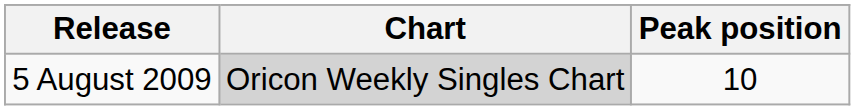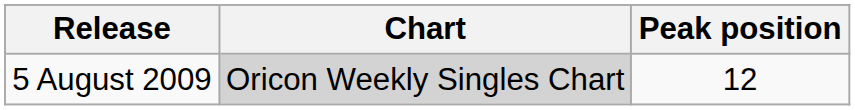 <table class="wikitable">
 <tr>
 <th>Release</th>
 <th>Chart</th>
 <th>Peak position</th>
 </tr>
 <tr>
 <td>5 August 2009</td>
 <td style="background: lightgrey;">Oricon Weekly Singles Chart</td>
-<td align="center">10</td>
+<td align="center">12</td>
 </tr>
 </table>
